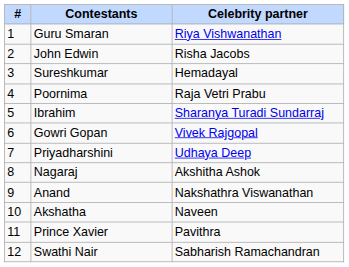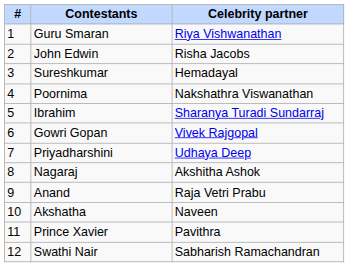 <table class="wikitable">
 <tr>
 <th style="width:20pt; background:#C1D8FF;">#</th>
 <th style="width:130pt; background:#C1D8FF;">Contestants</th>
 <th style="width:160pt; background:#C1D8FF;">Celebrity partner</th>
 </tr>
 <tr>
 <td>1</td>
 <td>Guru Smaran</td>
 <td><a href='#'>Riya Vishwanathan</a></td>
 </tr>
 <tr>
 <td>2</td>
 <td>John Edwin</td>
 <td>Risha Jacobs</td>
 </tr>
 <tr>
 <td>3</td>
 <td>Sureshkumar</td>
 <td>Hemadayal</td>
 </tr>
 <tr>
 <td>4</td>
 <td>Poornima</td>
-<td>Raja Vetri Prabu</td>
+<td>Nakshathra Viswanathan</td>
 </tr>
 <tr>
 <td>5</td>
 <td>Ibrahim</td>
 <td><a href='#'>Sharanya Turadi Sundarraj</a></td>
 </tr>
 <tr>
 <td>6</td>
 <td>Gowri Gopan</td>
 <td><a href='#'>Vivek Rajgopal</a></td>
 </tr>
 <tr>
 <td>7</td>
 <td>Priyadharshini</td>
 <td><a href='#'>Udhaya Deep</a></td>
 </tr>
 <tr>
 <td>8</td>
 <td>Nagaraj</td>
 <td>Akshitha Ashok</td>
 </tr>
 <tr>
 <td>9</td>
 <td>Anand</td>
-<td>Nakshathra Viswanathan</td>
+<td>Raja Vetri Prabu</td>
 </tr>
 <tr>
 <td>10</td>
 <td>Akshatha</td>
 <td>Naveen</td>
 </tr>
 <tr>
 <td>11</td>
 <td>Prince Xavier</td>
 <td>Pavithra</td>
 </tr>
 <tr>
 <td>12</td>
 <td>Swathi Nair</td>
 <td>Sabharish Ramachandran</td>
 </tr>
 </table>
